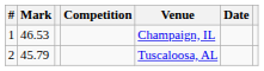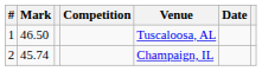 <table class="wikitable sortable">
 <tr>
 <th>#</th>
 <th>Mark</th>
 <th class=unsortable></th>
 <th>Competition</th>
 <th>Venue</th>
 <th>Date</th>
 <th class=unsortable></th>
 </tr>
 <tr>
 <td align=center>1</td>
-<td>46.53</td>
+<td>46.50</td>
+<td></td>
+<td></td>
+<td><a href='#'>Tuscaloosa, AL</a></td>
+<td align=right></td>
+<td></td>
+</tr>
+<tr>
+<td align=center>2</td>
+<td>45.74</td>
 <td></td>
 <td></td>
 <td><a href='#'>Champaign, IL</a></td>
 <td align=right></td>
 <td></td>
 </tr>
-<tr>
-<td align=center>2</td>
-<td>45.79</td>
-<td></td>
-<td></td>
-<td><a href='#'>Tuscaloosa, AL</a></td>
-<td align=right></td>
-<td></td>
-</tr>
 </table>
